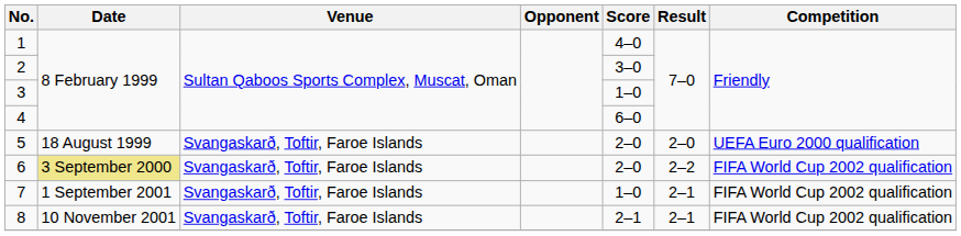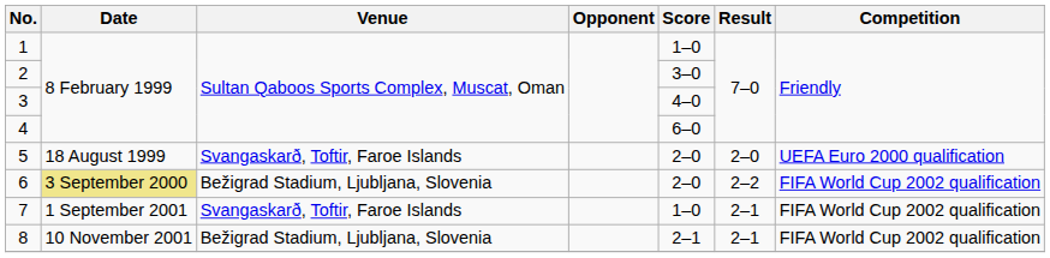 <table class="wikitable sortable">
 <tr>
 <th scope="col">No.</th>
 <th scope="col">Date</th>
 <th scope="col">Venue</th>
 <th scope="col">Opponent</th>
 <th scope="col">Score</th>
 <th scope="col">Result</th>
 <th scope="col">Competition</th>
 </tr>
 <tr>
 <td align=center>1</td>
 <td rowspan=4>8 February 1999</td>
 <td rowspan=4><a href='#'>Sultan Qaboos Sports Complex</a>, <a href='#'>Muscat</a>, Oman</td>
 <td rowspan=4></td>
-<td align="center">4–0</td>
+<td align="center">1–0</td>
 <td rowspan=4 align=center>7–0</td>
 <td rowspan=4><a href='#'>Friendly</a></td>
 </tr>
 <tr>
 <td align=center>2</td>
 <td align="center">3–0</td>
 </tr>
 <tr>
 <td align=center>3</td>
-<td align="center">1–0</td>
+<td align="center">4–0</td>
 </tr>
 <tr>
 <td align=center>4</td>
 <td align="center">6–0</td>
 </tr>
 <tr>
 <td align=center>5</td>
 <td>18 August 1999</td>
 <td><a href='#'>Svangaskarð</a>, <a href='#'>Toftir</a>, Faroe Islands</td>
 <td></td>
 <td align="center">2–0</td>
 <td align="center">2–0</td>
 <td><a href='#'>UEFA Euro 2000 qualification</a></td>
 </tr>
 <tr>
 <td align=center>6</td>
 <td style="background: khaki;">3 September 2000</td>
-<td><a href='#'>Svangaskarð</a>, <a href='#'>Toftir</a>, Faroe Islands</td>
+<td>Bežigrad Stadium, Ljubljana, Slovenia</td>
 <td></td>
 <td align="center">2–0</td>
 <td align="center">2–2</td>
 <td><a href='#'>FIFA World Cup 2002 qualification</a></td>
 </tr>
 <tr>
 <td align=center>7</td>
 <td>1 September 2001</td>
 <td><a href='#'>Svangaskarð</a>, <a href='#'>Toftir</a>, Faroe Islands</td>
 <td></td>
 <td align="center">1–0</td>
 <td align="center">2–1</td>
 <td>FIFA World Cup 2002 qualification</td>
 </tr>
 <tr>
 <td align=center>8</td>
 <td>10 November 2001</td>
-<td><a href='#'>Svangaskarð</a>, <a href='#'>Toftir</a>, Faroe Islands</td>
+<td>Bežigrad Stadium, Ljubljana, Slovenia</td>
 <td></td>
 <td align="center">2–1</td>
 <td align="center">2–1</td>
 <td>FIFA World Cup 2002 qualification</td>
 </tr>
 <tr>
 </tr>
 </table>
